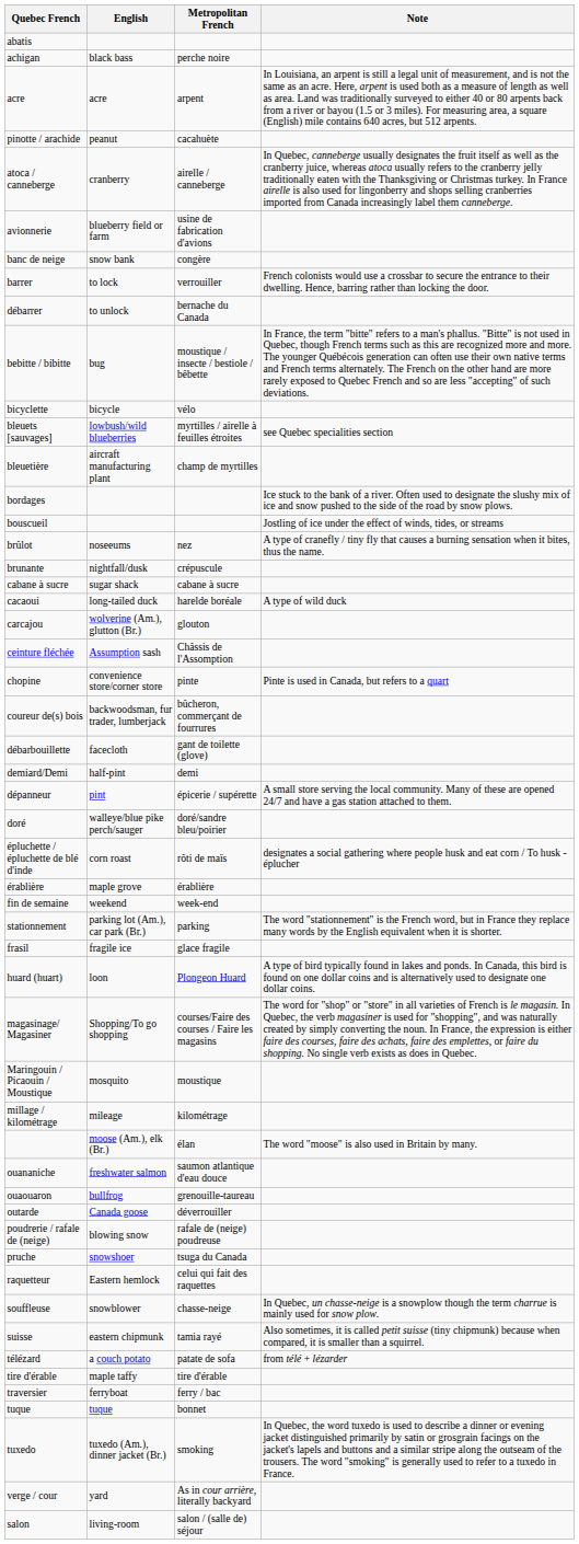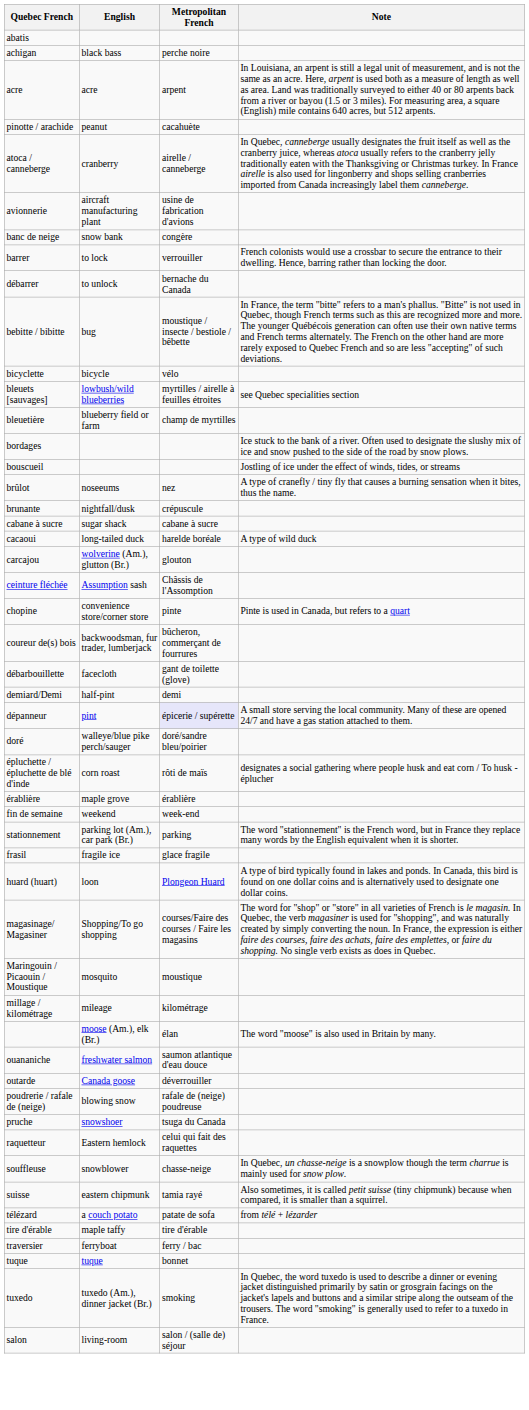 <table class="wikitable">
 <tr>
 <th>Quebec French</th>
 <th>English</th>
 <th>Metropolitan French</th>
 <th>Note</th>
 </tr>
 <tr>
 <td>abatis</td>
 <td></td>
 <td></td>
 <td></td>
 </tr>
 <tr>
 <td>achigan</td>
 <td>black bass</td>
 <td>perche noire</td>
 <td></td>
 </tr>
 <tr>
 <td>acre</td>
 <td>acre</td>
 <td>arpent</td>
 <td>In Louisiana, an arpent is still a legal unit of measurement, and is not the same as an acre.  Here, <em>arpent</em> is used both as a measure of length as well as area.  Land was traditionally surveyed to either 40 or 80 arpents back from a river or bayou (1.5 or 3 miles).  For measuring area, a square (English) mile contains 640 acres, but 512 arpents.</td>
 </tr>
 <tr>
 <td>pinotte / arachide</td>
 <td>peanut</td>
 <td>cacahuète</td>
 <td></td>
 </tr>
 <tr>
 <td>atoca / canneberge</td>
 <td>cranberry</td>
 <td>airelle / canneberge</td>
 <td>In Quebec, <em>canneberge</em> usually designates the fruit itself as well as the cranberry juice, whereas <em>atoca</em> usually refers to the cranberry jelly traditionally eaten with the Thanksgiving or Christmas turkey. In France <em>airelle</em> is also used for lingonberry and shops selling cranberries imported from Canada increasingly label them <em>canneberge</em>.</td>
 </tr>
 <tr>
 <td>avionnerie</td>
-<td>blueberry field or farm</td>
+<td>aircraft manufacturing plant</td>
 <td>usine de fabrication d'avions</td>
 <td></td>
 </tr>
 <tr>
 <td>banc de neige</td>
 <td>snow bank</td>
 <td>congère</td>
 <td></td>
 </tr>
 <tr>
 <td>barrer</td>
 <td>to lock</td>
 <td>verrouiller</td>
 <td>French colonists would use a crossbar to secure the entrance to their dwelling. Hence, barring rather than locking the door.</td>
 </tr>
 <tr>
 <td>débarrer</td>
 <td>to unlock</td>
 <td>bernache du Canada</td>
 <td></td>
 </tr>
 <tr>
 <td>bebitte / bibitte</td>
 <td>bug</td>
 <td>moustique / insecte / bestiole / bêbette</td>
 <td>In France, the term "bitte" refers to a man's phallus. "Bitte" is not used in Quebec, though French terms such as this are recognized more and more. The younger Québécois generation can often use their own native terms and French terms alternately. The French on the other hand are more rarely exposed to Quebec French and so are less "accepting" of such deviations.</td>
 </tr>
 <tr>
 <td>bicyclette</td>
 <td>bicycle</td>
 <td>vélo</td>
 <td></td>
 </tr>
 <tr>
 <td>bleuets [sauvages]</td>
 <td><a href='#'>lowbush/wild blueberries</a></td>
 <td>myrtilles / airelle à feuilles étroites</td>
 <td>see Quebec specialities section</td>
 </tr>
 <tr>
 <td>bleuetière</td>
-<td>aircraft manufacturing plant</td>
+<td>blueberry field or farm</td>
 <td>champ de myrtilles</td>
 <td></td>
 </tr>
 <tr>
 <td>bordages</td>
 <td></td>
 <td></td>
 <td>Ice stuck to the bank of a river. Often used to designate the slushy mix of ice and snow pushed to the side of the road by snow plows.</td>
 </tr>
 <tr>
 <td>bouscueil</td>
 <td></td>
 <td></td>
 <td>Jostling of ice under the effect of winds, tides, or streams</td>
 </tr>
 <tr>
 <td>brûlot</td>
 <td>noseeums</td>
 <td>nez</td>
 <td>A type of cranefly / tiny fly that causes a burning sensation when it bites, thus the name.</td>
 </tr>
 <tr>
 <td>brunante</td>
 <td>nightfall/dusk</td>
 <td>crépuscule</td>
 <td></td>
 </tr>
 <tr>
 <td>cabane à sucre</td>
 <td>sugar shack</td>
 <td>cabane à sucre</td>
 <td></td>
 </tr>
 <tr>
 <td>cacaoui</td>
 <td>long-tailed duck</td>
 <td>harelde boréale</td>
 <td>A type of wild duck</td>
 </tr>
 <tr>
 <td>carcajou</td>
 <td><a href='#'>wolverine</a> (Am.), glutton (Br.)</td>
 <td>glouton</td>
 <td></td>
 </tr>
 <tr>
 <td><a href='#'>ceinture fléchée</a></td>
 <td><a href='#'>Assumption</a> sash</td>
 <td>Châssis de l'Assomption</td>
 <td></td>
 </tr>
 <tr>
 <td>chopine</td>
 <td>convenience store/corner store</td>
 <td>pinte</td>
 <td>Pinte is used in Canada, but refers to a <a href='#'>quart</a></td>
 </tr>
 <tr>
 <td>coureur de(s) bois</td>
 <td>backwoodsman, fur trader, lumberjack</td>
 <td>bûcheron, commerçant de fourrures</td>
 <td></td>
 </tr>
 <tr>
 <td>débarbouillette</td>
 <td>facecloth</td>
 <td>gant de toilette (glove)</td>
 <td></td>
 </tr>
 <tr>
 <td>demiard/Demi</td>
 <td>half-pint</td>
 <td>demi</td>
 <td></td>
 </tr>
 <tr>
 <td>dépanneur</td>
 <td><a href='#'>pint</a></td>
-<td>épicerie / supérette</td>
+<td style="background: lavender;">épicerie / supérette</td>
 <td>A small store serving the local community. Many of these are opened 24/7 and have a gas station attached to them.</td>
 </tr>
 <tr>
 <td>doré</td>
 <td>walleye/blue pike perch/sauger</td>
 <td>doré/sandre bleu/poirier</td>
 <td></td>
 </tr>
 <tr>
 <td>épluchette / épluchette de blé d'inde</td>
 <td>corn roast</td>
 <td>rôti de maïs</td>
 <td>designates a social gathering where people husk and eat corn / To husk - éplucher</td>
 </tr>
 <tr>
 <td>érablière</td>
 <td>maple grove</td>
 <td>érablière</td>
 <td></td>
 </tr>
 <tr>
 <td>fin de semaine</td>
 <td>weekend</td>
 <td>week-end</td>
 <td></td>
 </tr>
 <tr>
 <td>stationnement</td>
 <td>parking lot (Am.), car park (Br.)</td>
 <td>parking</td>
 <td>The word "stationnement" is the French word, but in France they replace many words by the English equivalent when it is shorter.</td>
 </tr>
 <tr>
 <td>frasil</td>
 <td>fragile ice</td>
 <td>glace fragile</td>
 <td></td>
 </tr>
 <tr>
 <td>huard (huart)</td>
 <td>loon</td>
 <td><a href='#'>Plongeon Huard</a></td>
 <td>A type of bird typically found in lakes and ponds. In Canada, this bird is found on one dollar coins and is alternatively used to designate one dollar coins.</td>
 </tr>
 <tr>
 <td>magasinage/ Magasiner</td>
 <td>Shopping/To go shopping</td>
 <td>courses/Faire des courses / Faire les magasins</td>
 <td>The word for "shop" or "store" in all varieties of French is <em>le magasin.</em> In Quebec, the verb <em>magasiner</em> is used for "shopping", and was naturally created by simply converting the noun. In France, the expression is either <em>faire des courses, faire des achats, faire des emplettes,</em> or <em>faire du shopping.</em> No single verb exists as does in Quebec.</td>
 </tr>
 <tr>
 <td>Maringouin / Picaouin / Moustique</td>
 <td>mosquito</td>
 <td>moustique</td>
 <td></td>
 </tr>
 <tr>
 <td>millage / kilométrage</td>
 <td>mileage</td>
 <td>kilométrage</td>
 <td></td>
 </tr>
 <tr>
 <td></td>
 <td><a href='#'>moose</a> (Am.), elk (Br.)</td>
 <td>élan</td>
 <td>The word "moose" is also used in Britain by many.</td>
 </tr>
 <tr>
 <td>ouananiche</td>
 <td><a href='#'>freshwater salmon</a></td>
 <td>saumon atlantique d'eau douce</td>
 <td></td>
 </tr>
 <tr>
-<td>ouaouaron</td>
-<td><a href='#'>bullfrog</a></td>
-<td>grenouille-taureau</td>
-<td></td>
-</tr>
-<tr>
 <td>outarde</td>
 <td><a href='#'>Canada goose</a></td>
 <td>déverrouiller</td>
 <td></td>
 </tr>
 <tr>
 <td>poudrerie / rafale de (neige)</td>
 <td>blowing snow</td>
 <td>rafale de (neige) poudreuse</td>
 <td></td>
 </tr>
 <tr>
 <td>pruche</td>
 <td><a href='#'>snowshoer</a></td>
 <td>tsuga du Canada</td>
 <td></td>
 </tr>
 <tr>
 <td>raquetteur</td>
 <td>Eastern hemlock</td>
 <td>celui qui fait des raquettes</td>
 <td></td>
 </tr>
 <tr>
 <td>souffleuse</td>
 <td>snowblower</td>
 <td>chasse-neige</td>
 <td>In Quebec, <em>un chasse-neige</em> is a snowplow though the term <em>charrue</em> is mainly used for <em>snow plow</em>.</td>
 </tr>
 <tr>
 <td>suisse</td>
 <td>eastern chipmunk</td>
 <td>tamia rayé</td>
 <td>Also sometimes, it is called <em>petit suisse</em> (tiny chipmunk) because when compared, it is smaller than a squirrel.</td>
 </tr>
 <tr>
 <td>télézard</td>
 <td>a <a href='#'>couch potato</a></td>
 <td>patate de sofa</td>
 <td>from <em>télé</em> + <em>lézarder</em></td>
 </tr>
 <tr>
 <td>tire d'érable</td>
 <td>maple taffy</td>
 <td>tire d'érable</td>
 <td></td>
 </tr>
 <tr>
 <td>traversier</td>
 <td>ferryboat</td>
 <td>ferry / bac</td>
 <td></td>
 </tr>
 <tr>
 <td>tuque</td>
 <td><a href='#'>tuque</a></td>
 <td>bonnet</td>
 <td></td>
 </tr>
 <tr>
 <td>tuxedo</td>
 <td>tuxedo (Am.), dinner jacket (Br.)</td>
 <td>smoking</td>
 <td>In Quebec, the word tuxedo is used to describe a dinner or evening jacket distinguished primarily by satin or grosgrain facings on the jacket's lapels and buttons and a similar stripe along the outseam of the trousers. The word "smoking" is generally used to refer to a tuxedo in France.</td>
 </tr>
 <tr>
-<td>verge / cour</td>
-<td>yard</td>
-<td>As in <em>cour arrière</em>, literally backyard</td>
-<td></td>
-</tr>
-<tr>
 <td>salon</td>
 <td>living-room</td>
 <td>salon / (salle de) séjour</td>
 <td></td>
 </tr>
 </table>
